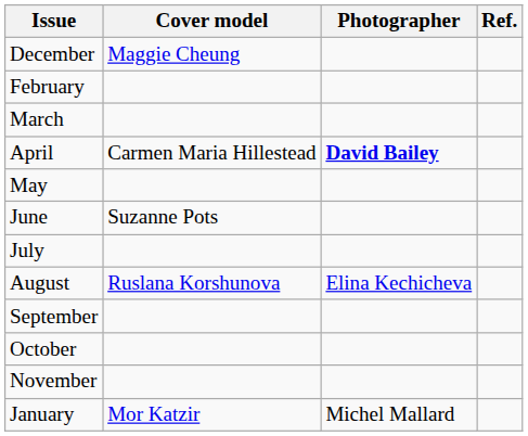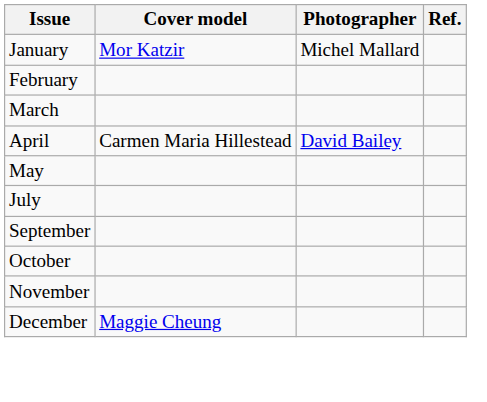 <table class="sortable wikitable">
 <tr>
 <th>Issue</th>
 <th>Cover model</th>
 <th>Photographer</th>
 <th>Ref.</th>
 </tr>
 <tr>
-<td>December</td>
-<td><a href='#'>Maggie Cheung</a></td>
-<td></td>
+<td>January</td>
+<td><a href='#'>Mor Katzir</a></td>
+<td>Michel Mallard</td>
 <td></td>
 </tr>
 <tr>
 <td>February</td>
 <td></td>
 <td></td>
 <td></td>
 </tr>
 <tr>
 <td>March</td>
 <td></td>
 <td></td>
 <td></td>
 </tr>
 <tr>
 <td>April</td>
 <td>Carmen Maria Hillestead</td>
-<td><strong><a href='#'>David Bailey</a></strong></td>
+<td><a href='#'>David Bailey</a></td>
 <td></td>
 </tr>
 <tr>
 <td>May</td>
 <td></td>
 <td></td>
 <td></td>
 </tr>
 <tr>
-<td>June</td>
-<td>Suzanne Pots</td>
-<td></td>
-<td></td>
-</tr>
-<tr>
 <td>July</td>
 <td></td>
 <td></td>
-<td></td>
-</tr>
-<tr>
-<td>August</td>
-<td><a href='#'>Ruslana Korshunova</a></td>
-<td><a href='#'>Elina Kechicheva</a></td>
 <td></td>
 </tr>
 <tr>
 <td>September</td>
 <td></td>
 <td></td>
 <td></td>
 </tr>
 <tr>
 <td>October</td>
 <td></td>
 <td></td>
 <td></td>
 </tr>
 <tr>
 <td>November</td>
 <td></td>
 <td></td>
 <td></td>
 </tr>
 <tr>
-<td>January</td>
-<td><a href='#'>Mor Katzir</a></td>
-<td>Michel Mallard</td>
+<td>December</td>
+<td><a href='#'>Maggie Cheung</a></td>
+<td></td>
 <td></td>
 </tr>
 </table>
